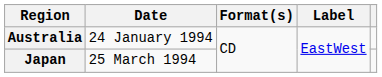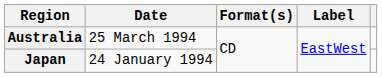 <table class="wikitable plainrowheaders">
 <tr>
 <th scope="col">Region</th>
 <th scope="col">Date</th>
 <th scope="col">Format(s)</th>
 <th scope="col">Label</th>
 <th scope="col"></th>
 </tr>
 <tr>
 <th scope="row">Australia</th>
-<td>24 January 1994</td>
+<td>25 March 1994</td>
 <td rowspan="2">CD</td>
 <td rowspan="2"><a href='#'>EastWest</a></td>
 <td></td>
 </tr>
 <tr>
 <th scope="row">Japan</th>
-<td>25 March 1994</td>
+<td>24 January 1994</td>
 <td></td>
 </tr>
 </table>
